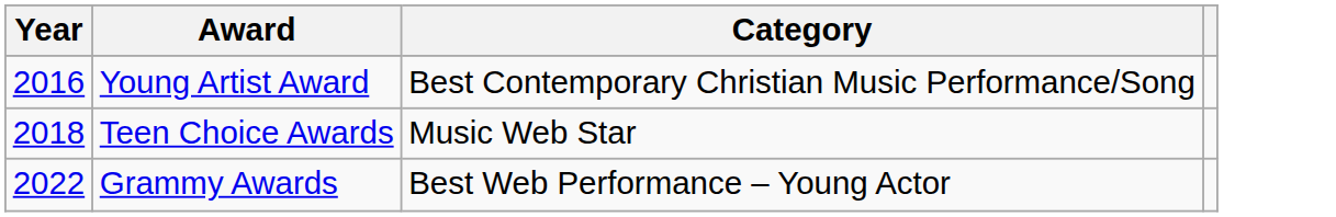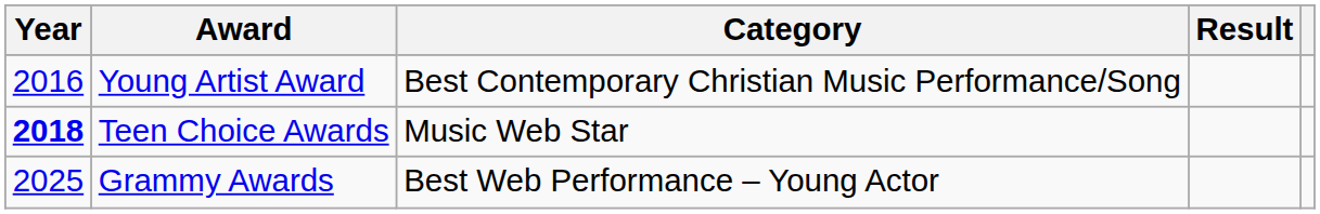 <table class="wikitable">
 <tr>
 <th>Year</th>
 <th>Award</th>
 <th>Category</th>
+<th>Result</th>
 <th></th>
 </tr>
 <tr>
 <td><a href='#'>2016</a></td>
 <td><a href='#'>Young Artist Award</a></td>
 <td>Best Contemporary Christian Music Performance/Song</td>
 <td></td>
+<td></td>
 </tr>
 <tr>
-<td><a href='#'>2018</a></td>
+<td><strong><a href='#'>2018</a></strong></td>
 <td><a href='#'>Teen Choice Awards</a></td>
 <td>Music Web Star</td>
 <td></td>
+<td></td>
 </tr>
 <tr>
-<td><a href='#'>2022</a></td>
+<td><a href='#'>2025</a></td>
 <td><a href='#'>Grammy Awards</a></td>
 <td>Best Web Performance – Young Actor</td>
 <td></td>
+<td></td>
 </tr>
 </table>
